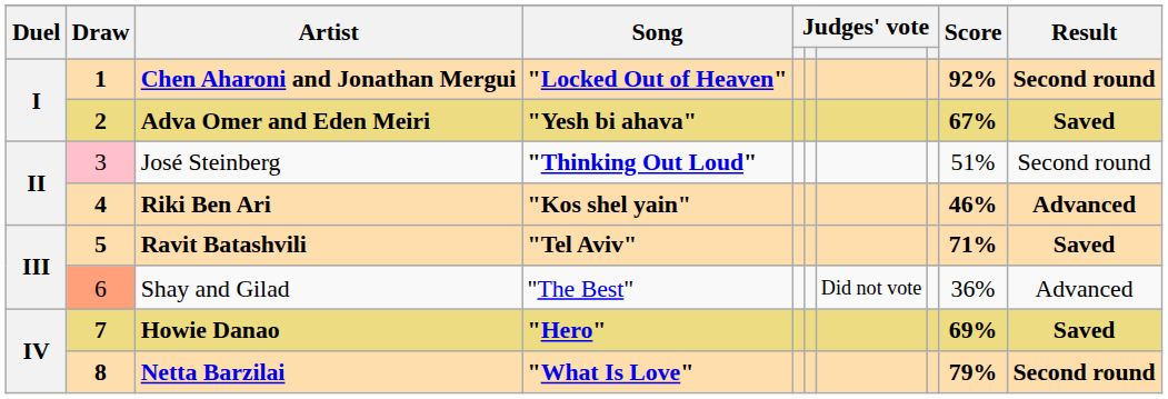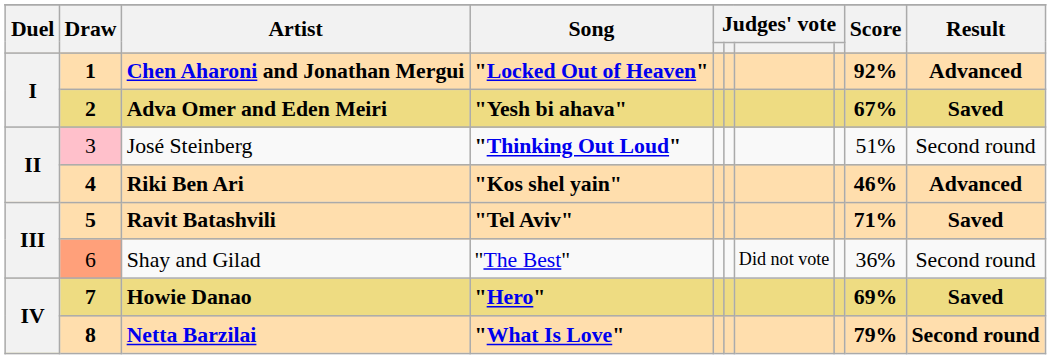 <table class="sortable wikitable" style="margin: 1em auto 1em auto; text-align:center; font-size:90%; line-height:18px;">
 <tr>
 </tr>
 <tr>
 <th rowspan="2" class="unsortable">Duel</th>
 <th rowspan="2">Draw</th>
 <th rowspan="2">Artist</th>
 <th rowspan="2">Song</th>
 <th colspan="4" class="unsortable">Judges' vote</th>
 <th rowspan="2">Score</th>
 <th rowspan="2">Result</th>
 </tr>
 <tr>
 <th class="unsortable"></th>
 <th class="unsortable"></th>
 <th class="unsortable"></th>
 <th class="unsortable"></th>
 </tr>
 <tr style="font-weight:bold; background:#FFDEAD;">
 <th rowspan="2">I</th>
 <td>1</td>
 <td align="left"><a href='#'>Chen Aharoni</a> and Jonathan Mergui</td>
 <td align="left">"<a href='#'>Locked Out of Heaven</a>"</td>
 <td></td>
 <td></td>
 <td></td>
 <td></td>
 <td>92%</td>
-<td>Second round</td>
+<td>Advanced</td>
 </tr>
 <tr style="font-weight:bold; background:#eedc82;">
 <td>2</td>
 <td align="left">Adva Omer and Eden Meiri</td>
 <td align="left">"Yesh bi ahava"</td>
 <td></td>
 <td></td>
 <td></td>
 <td></td>
 <td>67%</td>
 <td>Saved</td>
 </tr>
 <tr>
 <th rowspan="2">II</th>
 <td style="background: pink;">3</td>
 <td align="left">José Steinberg</td>
 <td align="left"><strong>"<a href='#'>Thinking Out Loud</a>"</strong></td>
 <td></td>
 <td></td>
 <td></td>
 <td></td>
 <td>51%</td>
 <td>Second round</td>
 </tr>
 <tr style="font-weight:bold; background:#FFDEAD;">
 <td>4</td>
 <td align="left">Riki Ben Ari</td>
 <td align="left">"Kos shel yain"</td>
 <td></td>
 <td></td>
 <td></td>
 <td></td>
 <td>46%</td>
 <td>Advanced</td>
 </tr>
 <tr style="font-weight:bold; background:#FFDEAD;">
 <th rowspan="2">III</th>
 <td>5</td>
 <td align="left">Ravit Batashvili</td>
 <td align="left">"Tel Aviv"</td>
 <td></td>
 <td></td>
 <td></td>
 <td></td>
 <td>71%</td>
 <td>Saved</td>
 </tr>
 <tr>
 <td style="background: lightsalmon;">6</td>
 <td align="left">Shay and Gilad</td>
 <td align="left">"<a href='#'>The Best</a>"</td>
 <td></td>
 <td></td>
 <td><small>Did not vote</small></td>
 <td></td>
 <td>36%</td>
-<td>Advanced</td>
+<td>Second round</td>
 </tr>
 <tr style="font-weight:bold; background:#eedc82;">
 <th rowspan="2">IV</th>
 <td>7</td>
 <td align="left">Howie Danao</td>
 <td align="left">"<a href='#'>Hero</a>"</td>
 <td></td>
 <td></td>
 <td></td>
 <td></td>
 <td>69%</td>
 <td>Saved</td>
 </tr>
 <tr style="font-weight:bold; background:#FFDEAD;">
 <td>8</td>
 <td align="left"><a href='#'>Netta Barzilai</a></td>
 <td align="left">"<a href='#'>What Is Love</a>"</td>
 <td></td>
 <td></td>
 <td></td>
 <td></td>
 <td>79%</td>
 <td>Second round</td>
 </tr>
 </table>
